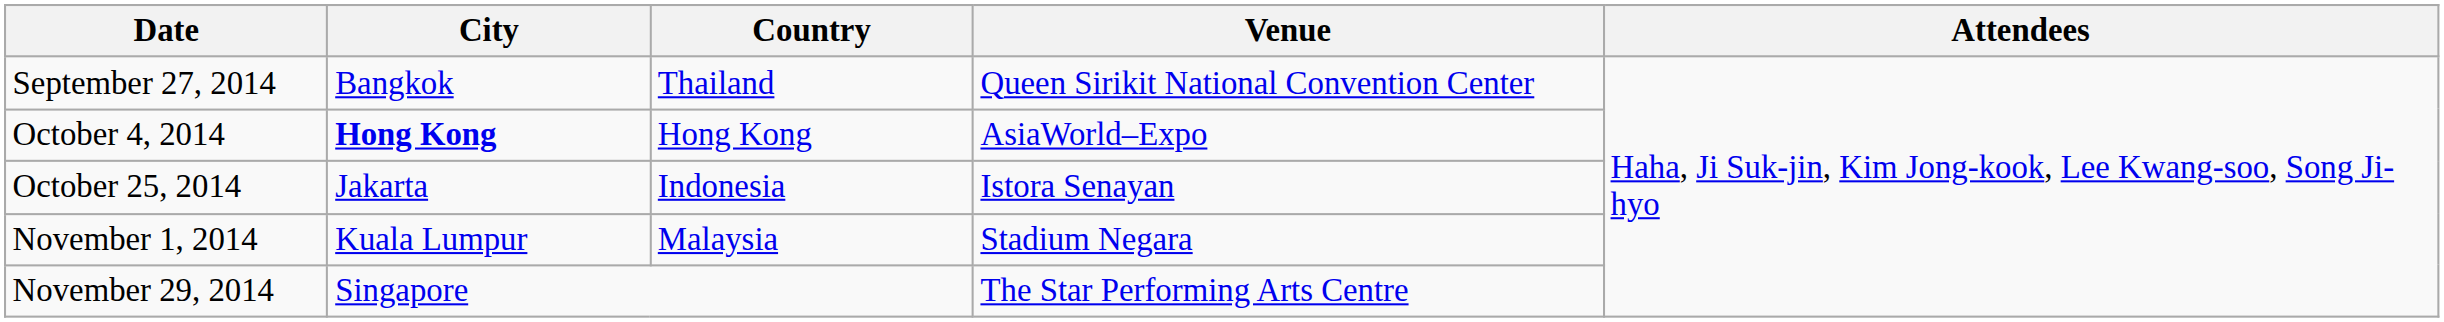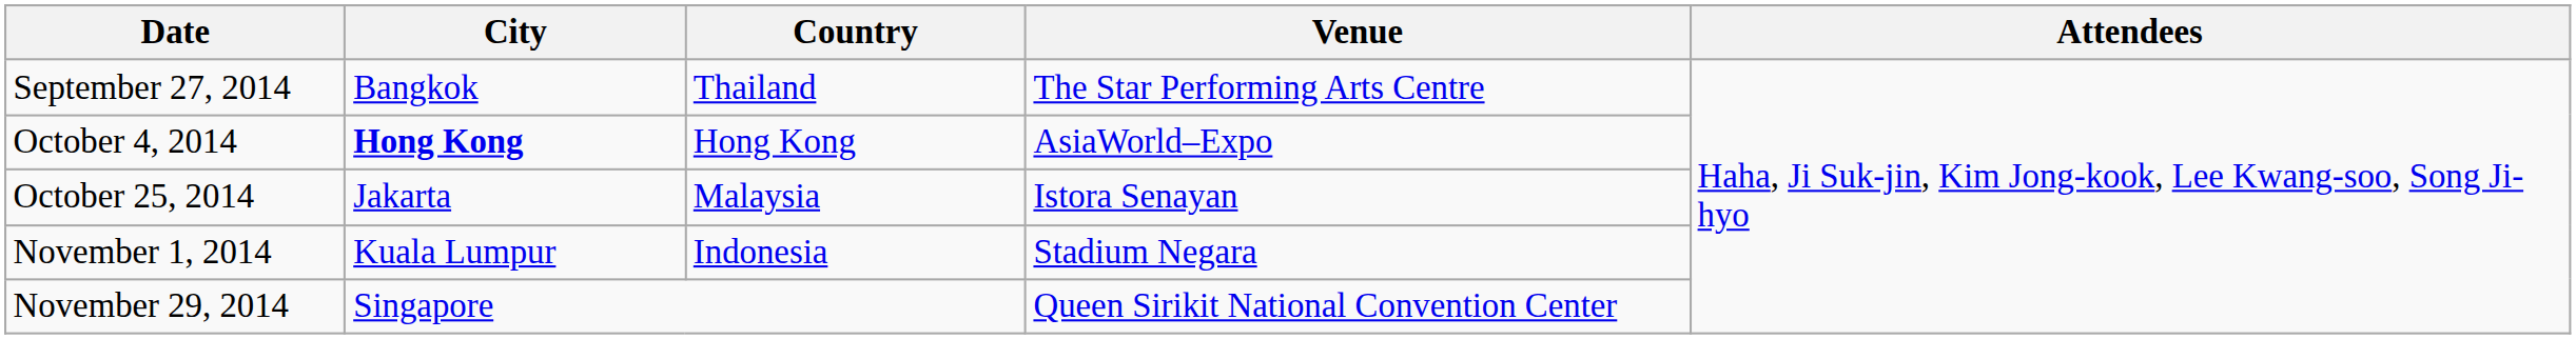 <table class="wikitable">
 <tr>
 <th style="width:150px;">Date</th>
 <th style="width:150px;">City</th>
 <th style="width:150px;">Country</th>
 <th style="width:300px;">Venue</th>
 <th style="width:400px;">Attendees</th>
 </tr>
 <tr>
 <td>September 27, 2014</td>
 <td><a href='#'>Bangkok</a></td>
 <td><a href='#'>Thailand</a></td>
-<td><a href='#'>Queen Sirikit National Convention Center</a></td>
+<td><a href='#'>The Star Performing Arts Centre</a></td>
 <td rowspan="5"><a href='#'>Haha</a>, <a href='#'>Ji Suk-jin</a>, <a href='#'>Kim Jong-kook</a>, <a href='#'>Lee Kwang-soo</a>, <a href='#'>Song Ji-hyo</a></td>
 </tr>
 <tr>
 <td>October 4, 2014</td>
 <td><strong><a href='#'>Hong Kong</a></strong></td>
 <td><a href='#'>Hong Kong</a></td>
 <td><a href='#'>AsiaWorld–Expo</a></td>
 </tr>
 <tr>
 <td>October 25, 2014</td>
 <td><a href='#'>Jakarta</a></td>
-<td><a href='#'>Indonesia</a></td>
+<td><a href='#'>Malaysia</a></td>
 <td><a href='#'>Istora Senayan</a></td>
 </tr>
 <tr>
 <td>November 1, 2014</td>
 <td><a href='#'>Kuala Lumpur</a></td>
-<td><a href='#'>Malaysia</a></td>
+<td><a href='#'>Indonesia</a></td>
 <td><a href='#'>Stadium Negara</a></td>
 </tr>
 <tr>
 <td>November 29, 2014</td>
 <td colspan="2"><a href='#'>Singapore</a></td>
-<td><a href='#'>The Star Performing Arts Centre</a></td>
+<td><a href='#'>Queen Sirikit National Convention Center</a></td>
 </tr>
 </table>
